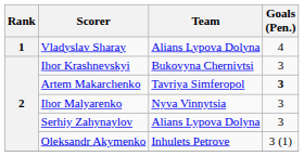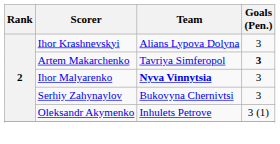 <table class="wikitable">
 <tr>
 <th>Rank</th>
 <th>Scorer</th>
 <th>Team</th>
 <th>Goals<br>(Pen.)</th>
 </tr>
 <tr>
-<th align=center rowspan=1>1</th>
-<td> <a href='#'>Vladyslav Sharay</a></td>
-<td><a href='#'>Alians Lypova Dolyna</a></td>
-<td align=center>4</td>
-</tr>
-<tr>
 <th align=center rowspan=5>2</th>
 <td> <a href='#'>Ihor Krashnevskyi</a></td>
-<td><a href='#'>Bukovyna Chernivtsi</a></td>
+<td><a href='#'>Alians Lypova Dolyna</a></td>
 <td align=center>3</td>
 </tr>
 <tr>
 <td> <a href='#'>Artem Makarchenko</a></td>
 <td><a href='#'>Tavriya Simferopol</a></td>
 <td align=center><strong>3</strong></td>
 </tr>
 <tr>
 <td> <a href='#'>Ihor Malyarenko</a></td>
-<td><a href='#'>Nyva Vinnytsia</a></td>
+<td><strong><a href='#'>Nyva Vinnytsia</a></strong></td>
 <td align=center>3</td>
 </tr>
 <tr>
 <td> <a href='#'>Serhiy Zahynaylov</a></td>
-<td><a href='#'>Alians Lypova Dolyna</a></td>
+<td><a href='#'>Bukovyna Chernivtsi</a></td>
 <td align=center>3</td>
 </tr>
 <tr>
 <td> <a href='#'>Oleksandr Akymenko</a></td>
 <td><a href='#'>Inhulets Petrove</a></td>
 <td align=center>3 (1)</td>
 </tr>
 <tr>
 </tr>
 <tr>
 </tr>
 </table>
